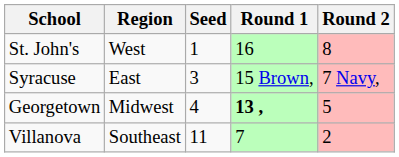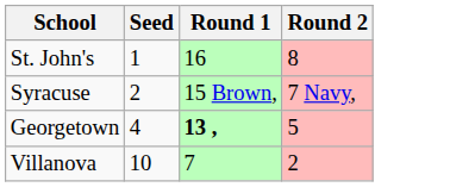 <table class="wikitable">
 <tr>
 <th>School</th>
-<th>Region</th>
 <th>Seed</th>
 <th>Round 1</th>
 <th>Round 2</th>
 </tr>
 <tr>
 <td>St. John's</td>
-<td>West</td>
 <td>1</td>
 <td style="background:#bfb;">16  </td>
 <td style="background:#fbb;">8  </td>
 </tr>
 <tr>
 <td>Syracuse</td>
-<td>East</td>
-<td>3</td>
+<td>2</td>
 <td style="background:#bfb;">15 <a href='#'>Brown</a>, </td>
 <td style="background:#fbb;">7 <a href='#'>Navy</a>, </td>
 </tr>
 <tr>
 <td>Georgetown</td>
-<td>Midwest</td>
 <td>4</td>
 <td style="background:#bfb;"><strong>13 , </strong></td>
 <td style="background:#fbb;">5  </td>
 </tr>
 <tr>
 <td>Villanova</td>
-<td>Southeast</td>
-<td>11</td>
+<td>10</td>
 <td style="background:#bfb;">7  </td>
 <td style="background:#fbb;">2  </td>
 </tr>
 </table>
